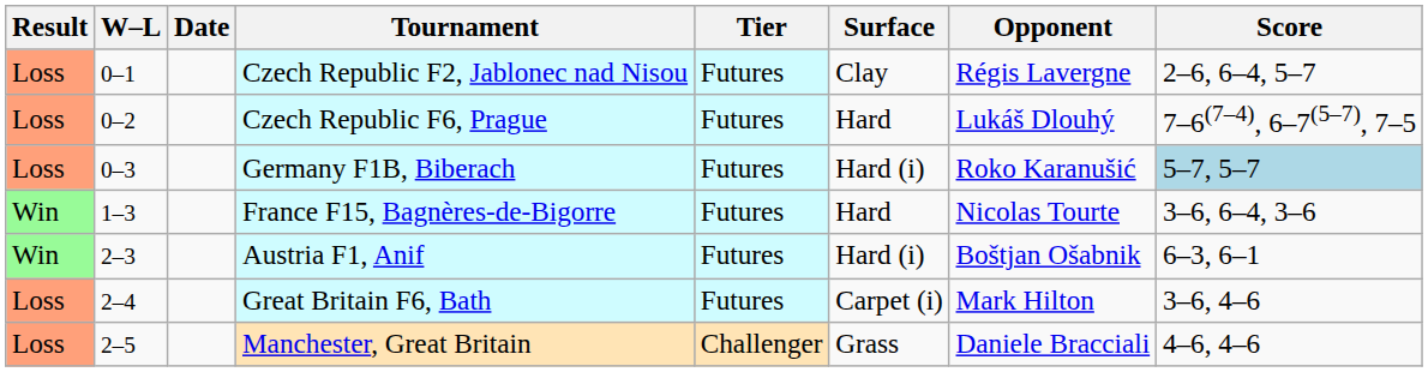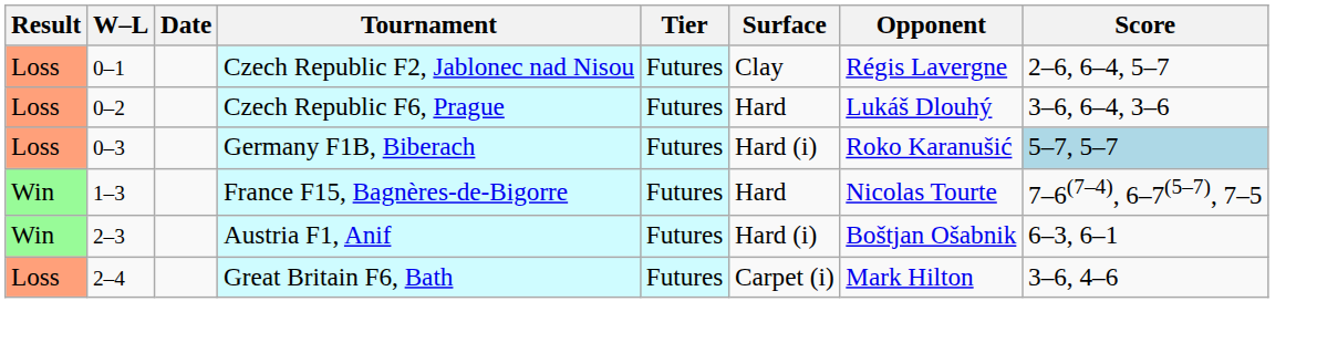 <table class="sortable wikitable">
 <tr>
 <th>Result</th>
 <th class="unsortable">W–L</th>
 <th>Date</th>
 <th>Tournament</th>
 <th>Tier</th>
 <th>Surface</th>
 <th>Opponent</th>
 <th class="unsortable">Score</th>
 </tr>
 <tr>
 <td bgcolor=FFA07A>Loss</td>
 <td><small>0–1</small></td>
 <td></td>
 <td style="background:#cffcff;">Czech Republic F2, <a href='#'>Jablonec nad Nisou</a></td>
 <td style="background:#cffcff;">Futures</td>
 <td>Clay</td>
 <td> <a href='#'>Régis Lavergne</a></td>
 <td>2–6, 6–4, 5–7</td>
 </tr>
 <tr>
 <td bgcolor=FFA07A>Loss</td>
 <td><small>0–2</small></td>
 <td></td>
 <td style="background:#cffcff;">Czech Republic F6, <a href='#'>Prague</a></td>
 <td style="background:#cffcff;">Futures</td>
 <td>Hard</td>
 <td> <a href='#'>Lukáš Dlouhý</a></td>
-<td>7–6<sup>(7–4)</sup>, 6–7<sup>(5–7)</sup>, 7–5</td>
+<td>3–6, 6–4, 3–6</td>
 </tr>
 <tr>
 <td bgcolor=ffa07a>Loss</td>
 <td><small>0–3</small></td>
 <td></td>
 <td style="background:#cffcff;">Germany F1B, <a href='#'>Biberach</a></td>
 <td style="background:#cffcff;">Futures</td>
 <td>Hard (i)</td>
 <td> <a href='#'>Roko Karanušić</a></td>
 <td style="background: lightblue;">5–7, 5–7</td>
 </tr>
 <tr>
 <td bgcolor=98fb98>Win</td>
 <td><small>1–3</small></td>
 <td></td>
 <td style="background:#cffcff;">France F15, <a href='#'>Bagnères-de-Bigorre</a></td>
 <td style="background:#cffcff;">Futures</td>
 <td>Hard</td>
 <td> <a href='#'>Nicolas Tourte</a></td>
-<td>3–6, 6–4, 3–6</td>
+<td>7–6<sup>(7–4)</sup>, 6–7<sup>(5–7)</sup>, 7–5</td>
 </tr>
 <tr>
 <td bgcolor=98fb98>Win</td>
 <td><small>2–3</small></td>
 <td></td>
 <td style="background:#cffcff;">Austria F1, <a href='#'>Anif</a></td>
 <td style="background:#cffcff;">Futures</td>
 <td>Hard (i)</td>
 <td> <a href='#'>Boštjan Ošabnik</a></td>
 <td>6–3, 6–1</td>
 </tr>
 <tr>
 <td bgcolor=FFA07A>Loss</td>
 <td><small>2–4</small></td>
 <td></td>
 <td style="background:#cffcff;">Great Britain F6, <a href='#'>Bath</a></td>
 <td style="background:#cffcff;">Futures</td>
 <td>Carpet (i)</td>
 <td> <a href='#'>Mark Hilton</a></td>
 <td>3–6, 4–6</td>
 </tr>
-<tr>
-<td bgcolor=FFA07A>Loss</td>
-<td><small>2–5</small></td>
-<td></td>
-<td style="background:moccasin;"><a href='#'>Manchester</a>, Great Britain</td>
-<td style="background:moccasin;">Challenger</td>
-<td>Grass</td>
-<td> <a href='#'>Daniele Bracciali</a></td>
-<td>4–6, 4–6</td>
-</tr>
 </table>
